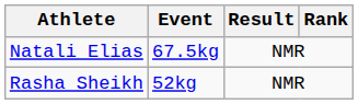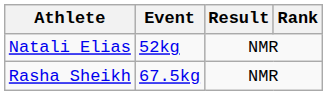 <table class=wikitable style="font-size:90%">
 <tr>
 <th>Athlete</th>
 <th>Event</th>
 <th>Result</th>
 <th>Rank</th>
 </tr>
 <tr>
 <td><a href='#'>Natali Elias</a></td>
-<td><a href='#'>67.5kg</a></td>
+<td><a href='#'>52kg</a></td>
 <td style="text-align:center;" colspan="2">NMR</td>
 </tr>
 <tr>
 <td><a href='#'>Rasha Sheikh</a></td>
-<td><a href='#'>52kg</a></td>
+<td><a href='#'>67.5kg</a></td>
 <td style="text-align:center;" colspan="2">NMR</td>
 </tr>
 </table>
